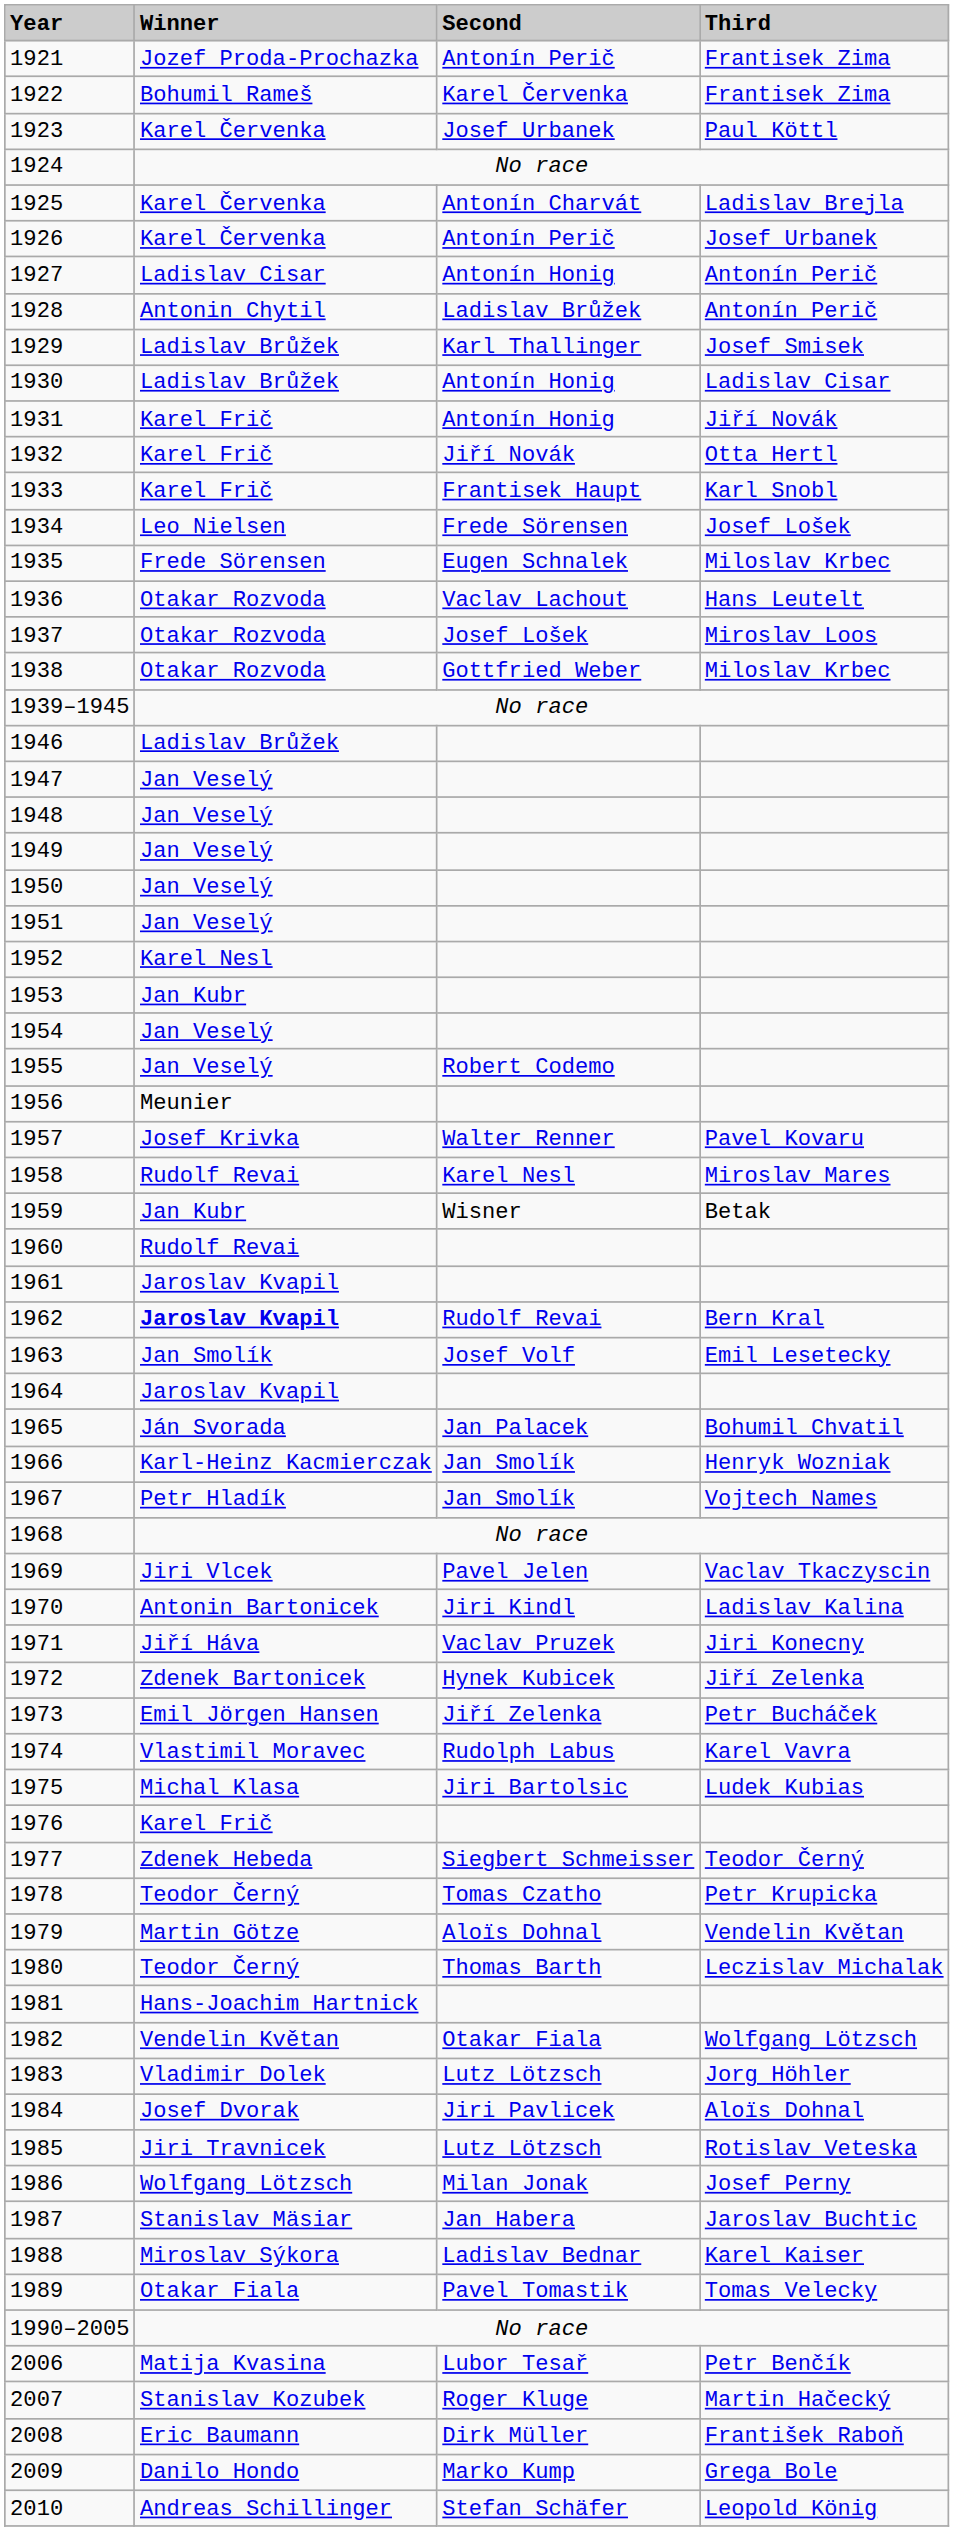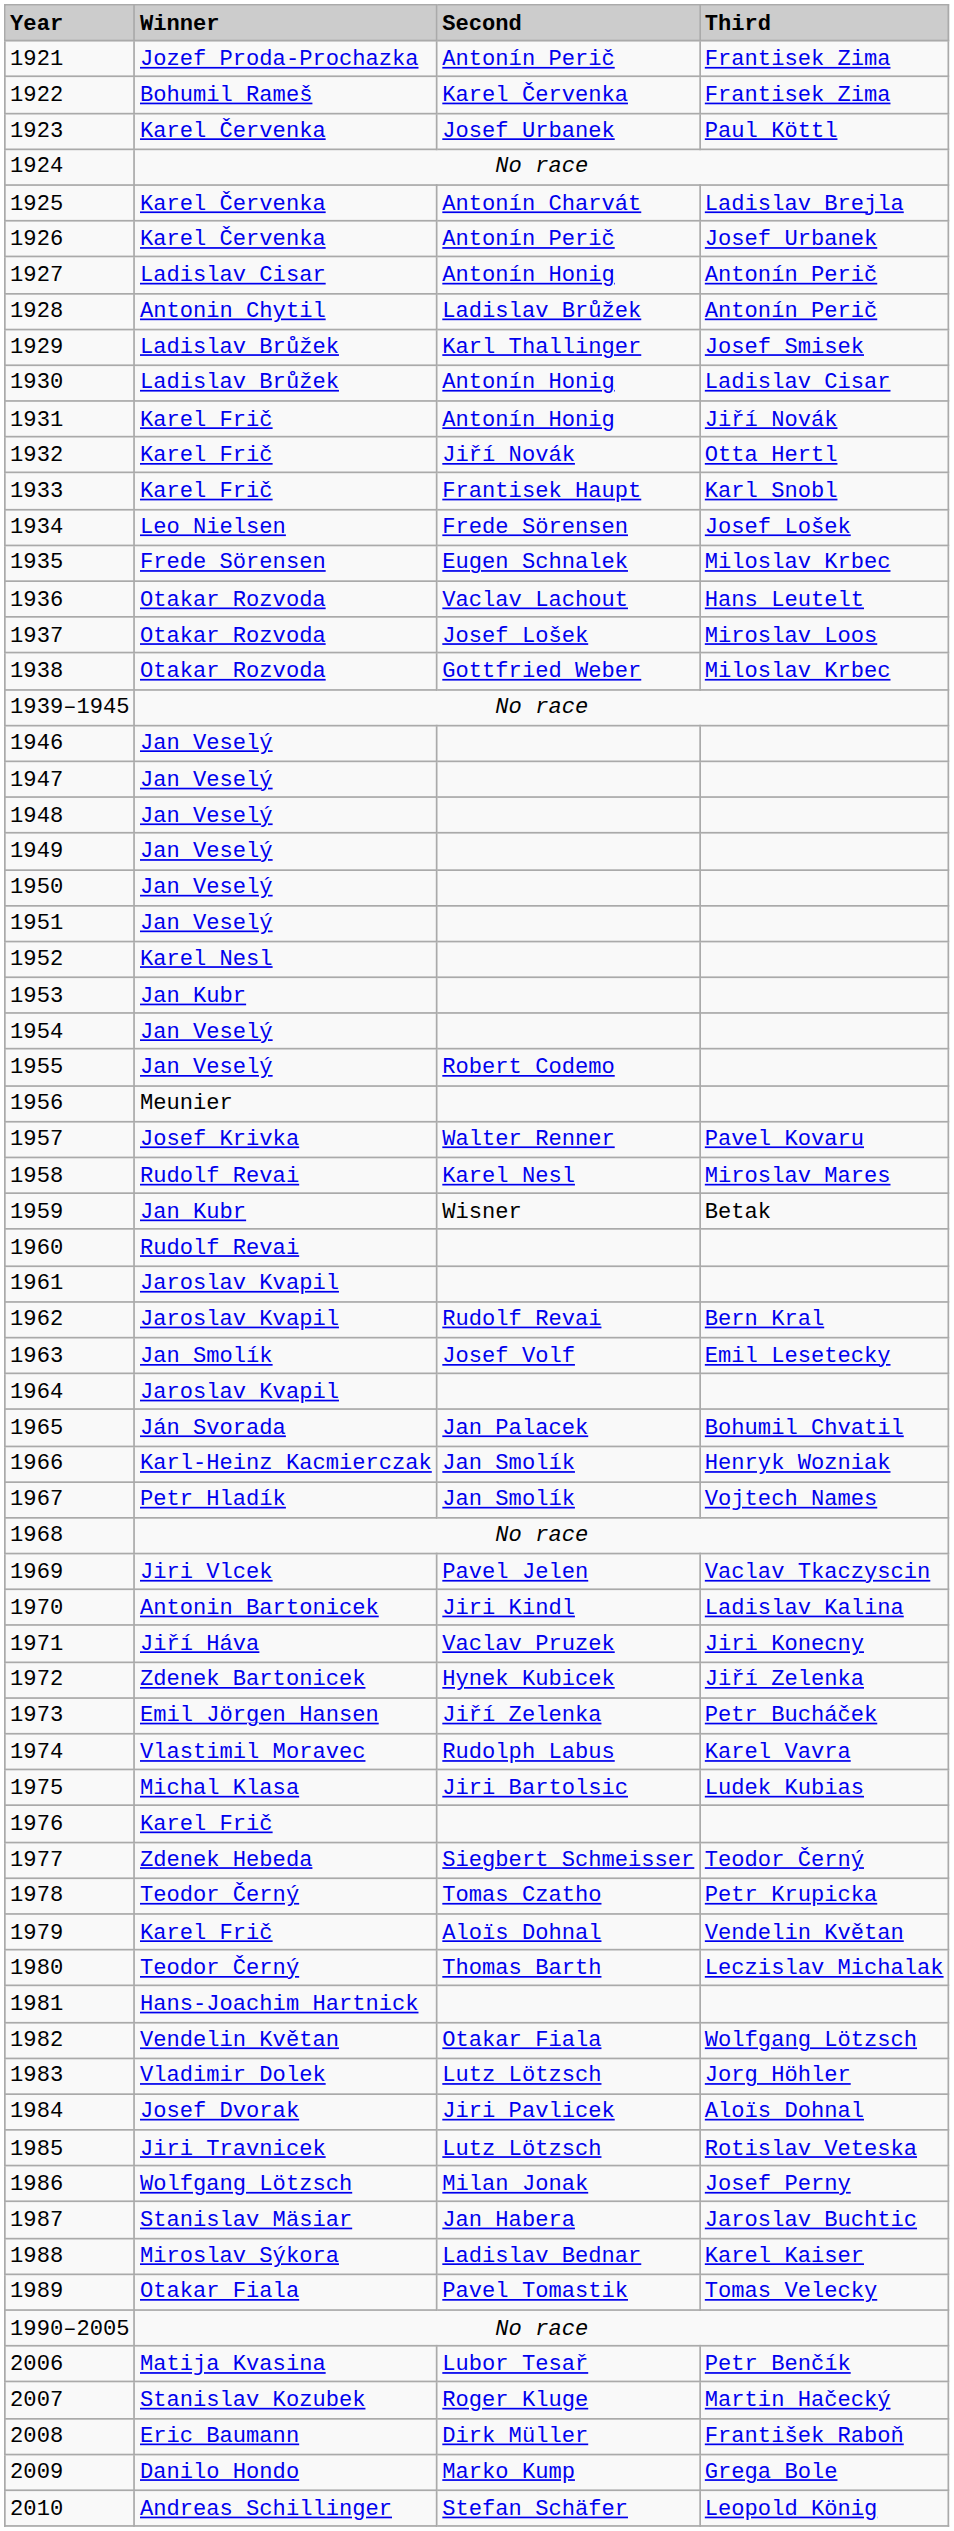 <table class="wikitable sortable" style="font-size|95%">
 <tr style="background|#ccccff;">
 <td bgcolor="#CCCCCC"><strong>Year</strong></td>
 <td bgcolor="#CCCCCC"><strong>Winner</strong></td>
 <td bgcolor="#CCCCCC"><strong>Second</strong></td>
 <td bgcolor="#CCCCCC"><strong>Third</strong></td>
 </tr>
 <tr>
 <td>1921</td>
 <td> <a href='#'>Jozef Proda-Prochazka</a></td>
 <td> <a href='#'>Antonín Perič</a></td>
 <td> <a href='#'>Frantisek Zima</a></td>
 </tr>
 <tr>
 <td>1922</td>
 <td> <a href='#'>Bohumil Rameš</a></td>
 <td> <a href='#'>Karel Červenka</a></td>
 <td> <a href='#'>Frantisek Zima</a></td>
 </tr>
 <tr>
 <td>1923</td>
 <td> <a href='#'>Karel Červenka</a></td>
 <td> <a href='#'>Josef Urbanek</a></td>
 <td> <a href='#'>Paul Köttl</a></td>
 </tr>
 <tr>
 <td>1924</td>
 <td colspan=3 align=center><em>No race</em></td>
 </tr>
 <tr>
 <td>1925</td>
 <td> <a href='#'>Karel Červenka</a></td>
 <td> <a href='#'>Antonín Charvát</a></td>
 <td> <a href='#'>Ladislav Brejla</a></td>
 </tr>
 <tr>
 <td>1926</td>
 <td> <a href='#'>Karel Červenka</a></td>
 <td> <a href='#'>Antonín Perič</a></td>
 <td> <a href='#'>Josef Urbanek</a></td>
 </tr>
 <tr>
 <td>1927</td>
 <td> <a href='#'>Ladislav Cisar</a></td>
 <td> <a href='#'>Antonín Honig</a></td>
 <td> <a href='#'>Antonín Perič</a></td>
 </tr>
 <tr>
 <td>1928</td>
 <td> <a href='#'>Antonin Chytil</a></td>
 <td> <a href='#'>Ladislav Brůžek</a></td>
 <td> <a href='#'>Antonín Perič</a></td>
 </tr>
 <tr>
 <td>1929</td>
 <td> <a href='#'>Ladislav Brůžek</a></td>
 <td> <a href='#'>Karl Thallinger</a></td>
 <td> <a href='#'>Josef Smisek</a></td>
 </tr>
 <tr>
 <td>1930</td>
 <td> <a href='#'>Ladislav Brůžek</a></td>
 <td> <a href='#'>Antonín Honig</a></td>
 <td> <a href='#'>Ladislav Cisar</a></td>
 </tr>
 <tr>
 <td>1931</td>
 <td> <a href='#'>Karel Frič</a></td>
 <td> <a href='#'>Antonín Honig</a></td>
 <td> <a href='#'>Jiří Novák</a></td>
 </tr>
 <tr>
 <td>1932</td>
 <td> <a href='#'>Karel Frič</a></td>
 <td> <a href='#'>Jiří Novák</a></td>
 <td> <a href='#'>Otta Hertl</a></td>
 </tr>
 <tr>
 <td>1933</td>
 <td> <a href='#'>Karel Frič</a></td>
 <td> <a href='#'>Frantisek Haupt</a></td>
 <td> <a href='#'>Karl Snobl</a></td>
 </tr>
 <tr>
 <td>1934</td>
 <td> <a href='#'>Leo Nielsen</a></td>
 <td> <a href='#'>Frede Sörensen</a></td>
 <td> <a href='#'>Josef Lošek</a></td>
 </tr>
 <tr>
 <td>1935</td>
 <td> <a href='#'>Frede Sörensen</a></td>
 <td> <a href='#'>Eugen Schnalek</a></td>
 <td> <a href='#'>Miloslav Krbec</a></td>
 </tr>
 <tr>
 <td>1936</td>
 <td> <a href='#'>Otakar Rozvoda</a></td>
 <td> <a href='#'>Vaclav Lachout</a></td>
 <td> <a href='#'>Hans Leutelt</a></td>
 </tr>
 <tr>
 <td>1937</td>
 <td> <a href='#'>Otakar Rozvoda</a></td>
 <td> <a href='#'>Josef Lošek</a></td>
 <td> <a href='#'>Miroslav Loos</a></td>
 </tr>
 <tr>
 <td>1938</td>
 <td> <a href='#'>Otakar Rozvoda</a></td>
 <td> <a href='#'>Gottfried Weber</a></td>
 <td> <a href='#'>Miloslav Krbec</a></td>
 </tr>
 <tr>
 <td>1939–1945</td>
 <td colspan=3 align=center><em>No race</em></td>
 </tr>
 <tr>
 <td>1946</td>
-<td> <a href='#'>Ladislav Brůžek</a></td>
+<td> <a href='#'>Jan Veselý</a></td>
 <td></td>
 <td></td>
 </tr>
 <tr>
 <td>1947</td>
 <td> <a href='#'>Jan Veselý</a></td>
 <td></td>
 <td></td>
 </tr>
 <tr>
 <td>1948</td>
 <td> <a href='#'>Jan Veselý</a></td>
 <td></td>
 <td></td>
 </tr>
 <tr>
 <td>1949</td>
 <td> <a href='#'>Jan Veselý</a></td>
 <td></td>
 <td></td>
 </tr>
 <tr>
 <td>1950</td>
 <td> <a href='#'>Jan Veselý</a></td>
 <td></td>
 <td></td>
 </tr>
 <tr>
 <td>1951</td>
 <td> <a href='#'>Jan Veselý</a></td>
 <td></td>
 <td></td>
 </tr>
 <tr>
 <td>1952</td>
 <td> <a href='#'>Karel Nesl</a></td>
 <td></td>
 <td></td>
 </tr>
 <tr>
 <td>1953</td>
 <td> <a href='#'>Jan Kubr</a></td>
 <td></td>
 <td></td>
 </tr>
 <tr>
 <td>1954</td>
 <td> <a href='#'>Jan Veselý</a></td>
 <td></td>
 <td></td>
 </tr>
 <tr>
 <td>1955</td>
 <td> <a href='#'>Jan Veselý</a></td>
 <td> <a href='#'>Robert Codemo</a></td>
 <td></td>
 </tr>
 <tr>
 <td>1956</td>
 <td> Meunier</td>
 <td></td>
 <td></td>
 </tr>
 <tr>
 <td>1957</td>
 <td> <a href='#'>Josef Krivka</a></td>
 <td> <a href='#'>Walter Renner</a></td>
 <td> <a href='#'>Pavel Kovaru</a></td>
 </tr>
 <tr>
 <td>1958</td>
 <td> <a href='#'>Rudolf Revai</a></td>
 <td> <a href='#'>Karel Nesl</a></td>
 <td> <a href='#'>Miroslav Mares</a></td>
 </tr>
 <tr>
 <td>1959</td>
 <td> <a href='#'>Jan Kubr</a></td>
 <td> Wisner</td>
 <td> Betak</td>
 </tr>
 <tr>
 <td>1960</td>
 <td> <a href='#'>Rudolf Revai</a></td>
 <td></td>
 <td></td>
 </tr>
 <tr>
 <td>1961</td>
 <td> <a href='#'>Jaroslav Kvapil</a></td>
 <td></td>
 <td></td>
 </tr>
 <tr>
 <td>1962</td>
-<td><strong> <a href='#'>Jaroslav Kvapil</a></strong></td>
+<td> <a href='#'>Jaroslav Kvapil</a></td>
 <td> <a href='#'>Rudolf Revai</a></td>
 <td> <a href='#'>Bern Kral</a></td>
 </tr>
 <tr>
 <td>1963</td>
 <td> <a href='#'>Jan Smolík</a></td>
 <td> <a href='#'>Josef Volf</a></td>
 <td> <a href='#'>Emil Lesetecky</a></td>
 </tr>
 <tr>
 <td>1964</td>
 <td> <a href='#'>Jaroslav Kvapil</a></td>
 <td></td>
 <td></td>
 </tr>
 <tr>
 <td>1965</td>
 <td> <a href='#'>Ján Svorada</a></td>
 <td> <a href='#'>Jan Palacek</a></td>
 <td> <a href='#'>Bohumil Chvatil</a></td>
 </tr>
 <tr>
 <td>1966</td>
 <td> <a href='#'>Karl-Heinz Kacmierczak</a></td>
 <td> <a href='#'>Jan Smolík</a></td>
 <td> <a href='#'>Henryk Wozniak</a></td>
 </tr>
 <tr>
 <td>1967</td>
 <td> <a href='#'>Petr Hladík</a></td>
 <td> <a href='#'>Jan Smolík</a></td>
 <td> <a href='#'>Vojtech Names</a></td>
 </tr>
 <tr>
 <td>1968</td>
 <td colspan=3 align=center><em>No race</em></td>
 </tr>
 <tr>
 <td>1969</td>
 <td> <a href='#'>Jiri Vlcek</a></td>
 <td> <a href='#'>Pavel Jelen</a></td>
 <td> <a href='#'>Vaclav Tkaczyscin</a></td>
 </tr>
 <tr>
 <td>1970</td>
 <td> <a href='#'>Antonin Bartonicek</a></td>
 <td> <a href='#'>Jiri Kindl</a></td>
 <td> <a href='#'>Ladislav Kalina</a></td>
 </tr>
 <tr>
 <td>1971</td>
 <td> <a href='#'>Jiří Háva</a></td>
 <td> <a href='#'>Vaclav Pruzek</a></td>
 <td> <a href='#'>Jiri Konecny</a></td>
 </tr>
 <tr>
 <td>1972</td>
 <td> <a href='#'>Zdenek Bartonicek</a></td>
 <td> <a href='#'>Hynek Kubicek</a></td>
 <td> <a href='#'>Jiří Zelenka</a></td>
 </tr>
 <tr>
 <td>1973</td>
 <td> <a href='#'>Emil Jörgen Hansen</a></td>
 <td> <a href='#'>Jiří Zelenka</a></td>
 <td> <a href='#'>Petr Bucháček</a></td>
 </tr>
 <tr>
 <td>1974</td>
 <td> <a href='#'>Vlastimil Moravec</a></td>
 <td> <a href='#'>Rudolph Labus</a></td>
 <td> <a href='#'>Karel Vavra</a></td>
 </tr>
 <tr>
 <td>1975</td>
 <td> <a href='#'>Michal Klasa</a></td>
 <td> <a href='#'>Jiri Bartolsic</a></td>
 <td> <a href='#'>Ludek Kubias</a></td>
 </tr>
 <tr>
 <td>1976</td>
 <td> <a href='#'>Karel Frič</a></td>
 <td></td>
 <td></td>
 </tr>
 <tr>
 <td>1977</td>
 <td> <a href='#'>Zdenek Hebeda</a></td>
 <td> <a href='#'>Siegbert Schmeisser</a></td>
 <td> <a href='#'>Teodor Černý</a></td>
 </tr>
 <tr>
 <td>1978</td>
 <td> <a href='#'>Teodor Černý</a></td>
 <td> <a href='#'>Tomas Czatho</a></td>
 <td> <a href='#'>Petr Krupicka</a></td>
 </tr>
 <tr>
 <td>1979</td>
-<td> <a href='#'>Martin Götze</a></td>
+<td> <a href='#'>Karel Frič</a></td>
 <td> <a href='#'>Aloïs Dohnal</a></td>
 <td> <a href='#'>Vendelin Květan</a></td>
 </tr>
 <tr>
 <td>1980</td>
 <td> <a href='#'>Teodor Černý</a></td>
 <td> <a href='#'>Thomas Barth</a></td>
 <td> <a href='#'>Leczislav Michalak</a></td>
 </tr>
 <tr>
 <td>1981</td>
 <td> <a href='#'>Hans-Joachim Hartnick</a></td>
 <td></td>
 <td></td>
 </tr>
 <tr>
 <td>1982</td>
 <td> <a href='#'>Vendelin Květan</a></td>
 <td> <a href='#'>Otakar Fiala</a></td>
 <td> <a href='#'>Wolfgang Lötzsch</a></td>
 </tr>
 <tr>
 <td>1983</td>
 <td> <a href='#'>Vladimir Dolek</a></td>
 <td> <a href='#'>Lutz Lötzsch</a></td>
 <td> <a href='#'>Jorg Höhler</a></td>
 </tr>
 <tr>
 <td>1984</td>
 <td> <a href='#'>Josef Dvorak</a></td>
 <td> <a href='#'>Jiri Pavlicek</a></td>
 <td> <a href='#'>Aloïs Dohnal</a></td>
 </tr>
 <tr>
 <td>1985</td>
 <td> <a href='#'>Jiri Travnicek</a></td>
 <td> <a href='#'>Lutz Lötzsch</a></td>
 <td> <a href='#'>Rotislav Veteska</a></td>
 </tr>
 <tr>
 <td>1986</td>
 <td> <a href='#'>Wolfgang Lötzsch</a></td>
 <td> <a href='#'>Milan Jonak</a></td>
 <td> <a href='#'>Josef Perny</a></td>
 </tr>
 <tr>
 <td>1987</td>
 <td> <a href='#'>Stanislav Mäsiar</a></td>
 <td> <a href='#'>Jan Habera</a></td>
 <td> <a href='#'>Jaroslav Buchtic</a></td>
 </tr>
 <tr>
 <td>1988</td>
 <td> <a href='#'>Miroslav Sýkora</a></td>
 <td> <a href='#'>Ladislav Bednar</a></td>
 <td> <a href='#'>Karel Kaiser</a></td>
 </tr>
 <tr>
 <td>1989</td>
 <td> <a href='#'>Otakar Fiala</a></td>
 <td> <a href='#'>Pavel Tomastik</a></td>
 <td> <a href='#'>Tomas Velecky</a></td>
 </tr>
 <tr>
 <td>1990–2005</td>
 <td colspan=3 align=center><em>No race</em></td>
 </tr>
 <tr>
 <td>2006</td>
 <td> <a href='#'>Matija Kvasina</a></td>
 <td> <a href='#'>Lubor Tesař</a></td>
 <td> <a href='#'>Petr Benčík</a></td>
 </tr>
 <tr>
 <td>2007</td>
 <td> <a href='#'>Stanislav Kozubek</a></td>
 <td> <a href='#'>Roger Kluge</a></td>
 <td> <a href='#'>Martin Hačecký</a></td>
 </tr>
 <tr>
 <td>2008</td>
 <td> <a href='#'>Eric Baumann</a></td>
 <td> <a href='#'>Dirk Müller</a></td>
 <td> <a href='#'>František Raboň</a></td>
 </tr>
 <tr>
 <td>2009</td>
 <td> <a href='#'>Danilo Hondo</a></td>
 <td> <a href='#'>Marko Kump</a></td>
 <td> <a href='#'>Grega Bole</a></td>
 </tr>
 <tr>
 <td>2010</td>
 <td> <a href='#'>Andreas Schillinger</a></td>
 <td> <a href='#'>Stefan Schäfer</a></td>
 <td> <a href='#'>Leopold König</a></td>
 </tr>
 </table>
